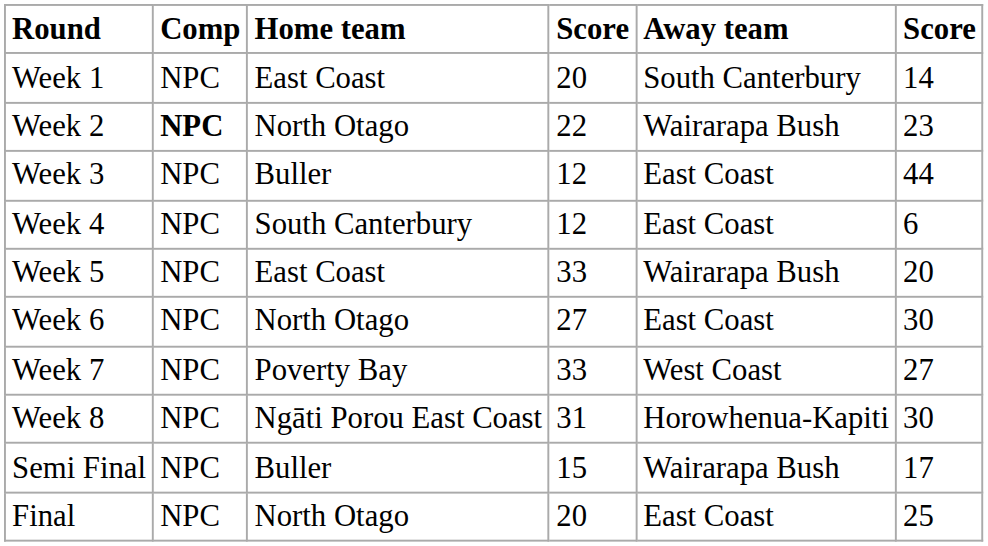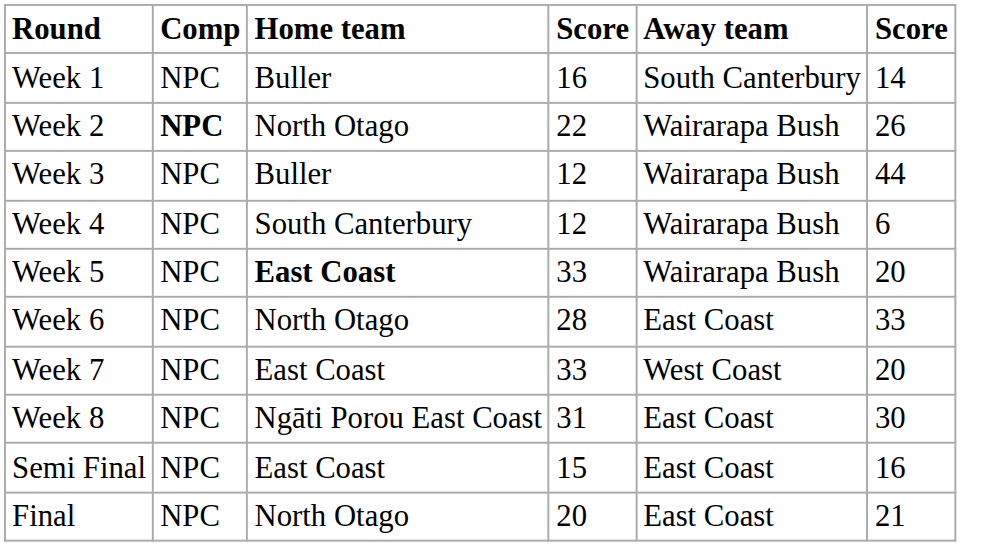 <table class="wikitable">
 <tr bgcolor="#FFFFFF">
 <td><strong>Round</strong></td>
 <td><strong>Comp</strong></td>
 <td><strong>Home team</strong></td>
 <td><strong>Score</strong></td>
 <td><strong>Away team</strong></td>
 <td><strong>Score</strong></td>
 </tr>
 <tr bgcolor="#FFFFFF">
 <td>Week 1</td>
 <td>NPC</td>
-<td> East Coast</td>
-<td>20</td>
+<td> Buller</td>
+<td>16</td>
 <td> South Canterbury</td>
 <td>14</td>
 </tr>
 <tr bgcolor="#FFFFFF">
 <td>Week 2</td>
 <td><strong>NPC</strong></td>
 <td> North Otago</td>
 <td>22</td>
 <td> Wairarapa Bush</td>
-<td>23</td>
+<td>26</td>
 </tr>
 <tr bgcolor="#FFFFFF">
 <td>Week 3</td>
 <td>NPC</td>
 <td> Buller</td>
 <td>12</td>
-<td> East Coast</td>
+<td> Wairarapa Bush</td>
 <td>44</td>
 </tr>
 <tr bgcolor="#FFFFFF">
 <td>Week 4</td>
 <td>NPC</td>
 <td> South Canterbury</td>
 <td>12</td>
-<td> East Coast</td>
+<td> Wairarapa Bush</td>
 <td>6</td>
 </tr>
 <tr bgcolor="#FFFFFF">
 <td>Week 5</td>
 <td>NPC</td>
-<td> East Coast</td>
+<td><strong> East Coast</strong></td>
 <td>33</td>
 <td> Wairarapa Bush</td>
 <td>20</td>
 </tr>
 <tr bgcolor="#FFFFFF">
 <td>Week 6</td>
 <td>NPC</td>
 <td> North Otago</td>
-<td>27</td>
+<td>28</td>
 <td> East Coast</td>
-<td>30</td>
+<td>33</td>
 </tr>
 <tr bgcolor="#FFFFFF">
 <td>Week 7</td>
 <td>NPC</td>
-<td> Poverty Bay</td>
+<td> East Coast</td>
 <td>33</td>
 <td> West Coast</td>
-<td>27</td>
+<td>20</td>
 </tr>
 <tr bgcolor="#FFFFFF">
 <td>Week 8</td>
 <td>NPC</td>
 <td> Ngāti Porou East Coast</td>
 <td>31</td>
-<td> Horowhenua-Kapiti</td>
+<td> East Coast</td>
 <td>30</td>
 </tr>
 <tr bgcolor="#FFFFFF">
 <td>Semi Final</td>
 <td>NPC</td>
-<td> Buller</td>
+<td> East Coast</td>
 <td>15</td>
-<td> Wairarapa Bush</td>
-<td>17</td>
+<td> East Coast</td>
+<td>16</td>
 </tr>
 <tr bgcolor="#FFFFFF">
 <td>Final</td>
 <td>NPC</td>
 <td> North Otago</td>
 <td>20</td>
 <td> East Coast</td>
-<td>25</td>
+<td>21</td>
 </tr>
 </table>
